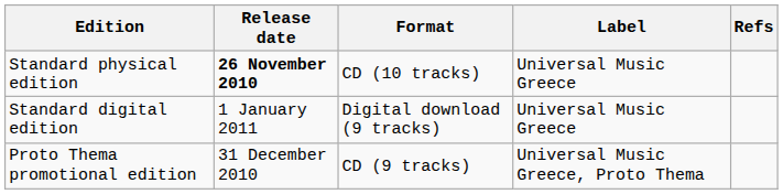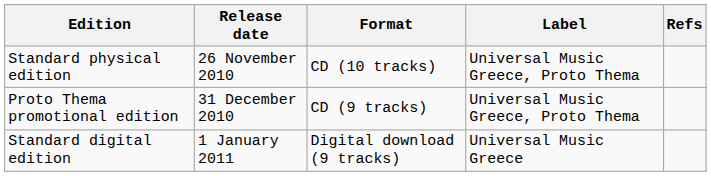 <table class="wikitable">
 <tr>
 <th scope="col">Edition</th>
 <th scope="col">Release date</th>
 <th scope="col">Format</th>
 <th scope="col">Label</th>
 <th scope="col">Refs</th>
 </tr>
 <tr>
 <td>Standard physical edition</td>
-<td><strong>26 November 2010</strong></td>
+<td>26 November 2010</td>
 <td>CD (10 tracks)</td>
-<td>Universal Music Greece</td>
+<td>Universal Music Greece, Proto Thema</td>
+<td></td>
+</tr>
+<tr>
+<td>Proto Thema promotional edition</td>
+<td>31 December 2010</td>
+<td>CD (9 tracks)</td>
+<td>Universal Music Greece, Proto Thema</td>
 <td></td>
 </tr>
 <tr>
 <td>Standard digital edition</td>
 <td>1 January 2011</td>
 <td>Digital download (9 tracks)</td>
 <td>Universal Music Greece</td>
 <td></td>
 </tr>
-<tr>
-<td>Proto Thema promotional edition</td>
-<td>31 December 2010</td>
-<td>CD (9 tracks)</td>
-<td>Universal Music Greece, Proto Thema</td>
-<td></td>
-</tr>
 </table>
